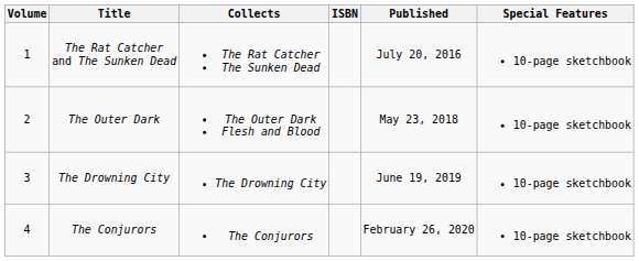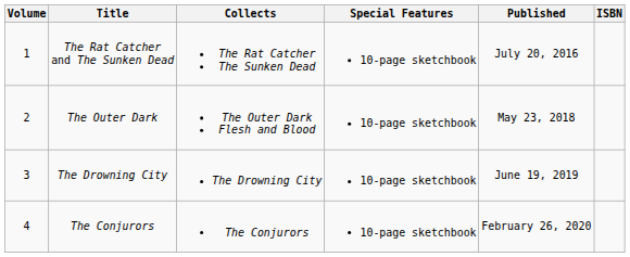 <table class="wikitable" style="text-align: center">
 <tr>
 <th>Volume</th>
 <th>Title</th>
 <th>Collects</th>
+<th>Special Features</th>
+<th>Published</th>
 <th>ISBN</th>
-<th>Published</th>
-<th>Special Features</th>
 </tr>
 <tr>
 <td>1</td>
 <td><em>The Rat Catcher</em><br>and <em>The Sunken Dead</em></td>
 <td><br><ul><li><em>The Rat Catcher</em></li><li><em>The Sunken Dead</em></li></ul></td>
+<td><br><ul><li>10-page sketchbook</li></ul></td>
+<td>July 20, 2016</td>
 <td></td>
-<td>July 20, 2016</td>
-<td><br><ul><li>10-page sketchbook</li></ul></td>
 </tr>
 <tr>
 <td>2</td>
 <td><em>The Outer Dark</em></td>
 <td><br><ul><li><em>The Outer Dark</em></li><li><em>Flesh and Blood</em></li></ul></td>
+<td><br><ul><li>10-page sketchbook</li></ul></td>
+<td>May 23, 2018</td>
 <td></td>
-<td>May 23, 2018</td>
-<td><br><ul><li>10-page sketchbook</li></ul></td>
 </tr>
 <tr>
 <td>3</td>
 <td><em>The Drowning City</em></td>
 <td><br><ul><li><em>The Drowning City</em></li></ul></td>
+<td><br><ul><li>10-page sketchbook</li></ul></td>
+<td>June 19, 2019</td>
 <td></td>
-<td>June 19, 2019</td>
-<td><br><ul><li>10-page sketchbook</li></ul></td>
 </tr>
 <tr>
 <td>4</td>
 <td><em>The Conjurors</em></td>
 <td><br><ul><li><em>The Conjurors</em></li></ul></td>
+<td><br><ul><li>10-page sketchbook</li></ul></td>
+<td>February 26, 2020</td>
 <td></td>
-<td>February 26, 2020</td>
-<td><br><ul><li>10-page sketchbook</li></ul></td>
 </tr>
 </table>
